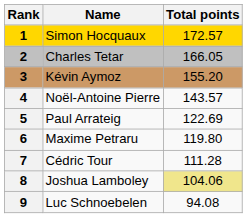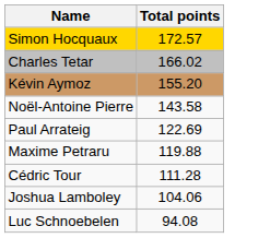 <table class="wikitable sortable">
 <tr>
-<th>Rank</th>
 <th>Name</th>
 <th>Total points</th>
 </tr>
 <tr bgcolor="gold">
-<td align="center"><strong>1</strong></td>
 <td>Simon Hocquaux</td>
 <td align="center">172.57</td>
 </tr>
 <tr bgcolor="silver">
-<td align="center"><strong>2</strong></td>
 <td>Charles Tetar</td>
-<td align="center">166.05</td>
+<td align="center">166.02</td>
 </tr>
 <tr bgcolor="cc9966">
-<td align="center"><strong>3</strong></td>
 <td>Kévin Aymoz</td>
 <td align="center">155.20</td>
 </tr>
 <tr>
-<th>4</th>
 <td>Noël-Antoine Pierre</td>
-<td align="center">143.57</td>
+<td align="center">143.58</td>
 </tr>
 <tr>
-<th>5</th>
 <td>Paul Arrateig</td>
 <td align="center">122.69</td>
 </tr>
 <tr>
-<th>6</th>
 <td>Maxime Petraru</td>
-<td align="center">119.80</td>
+<td align="center">119.88</td>
 </tr>
 <tr>
-<th>7</th>
 <td>Cédric Tour</td>
 <td align="center">111.28</td>
 </tr>
 <tr>
-<th>8</th>
 <td>Joshua Lamboley</td>
-<td align="center" style="background: khaki;">104.06</td>
+<td align="center">104.06</td>
 </tr>
 <tr>
-<th>9</th>
 <td>Luc Schnoebelen</td>
 <td align="center">94.08</td>
 </tr>
 </table>
